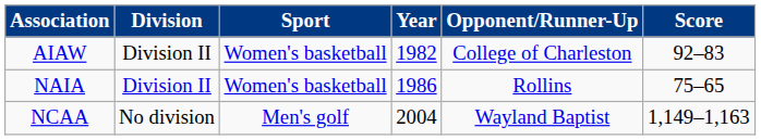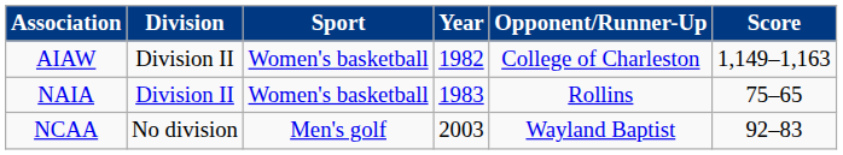 <table class="wikitable" style="text-align:center">
 <tr>
 <th style="background:#003882; color:#ffffff;">Association</th>
 <th style="background:#003882; color:#ffffff;">Division</th>
 <th style="background:#003882; color:#ffffff;">Sport</th>
 <th style="background:#003882; color:#ffffff;">Year</th>
 <th style="background:#003882; color:#ffffff;">Opponent/Runner-Up</th>
 <th style="background:#003882; color:#ffffff;">Score</th>
 </tr>
 <tr align="center">
 <td rowspan="1"><a href='#'>AIAW</a></td>
 <td rowspan="1">Division II</td>
 <td rowspan="1"><a href='#'>Women's basketball</a></td>
 <td><a href='#'>1982</a></td>
 <td><a href='#'>College of Charleston</a></td>
-<td>92–83</td>
+<td>1,149–1,163</td>
 </tr>
 <tr align="center">
 <td rowspan="1"><a href='#'>NAIA</a></td>
 <td rowspan="1"><a href='#'>Division II</a></td>
 <td rowspan="1"><a href='#'>Women's basketball</a></td>
-<td><a href='#'>1986</a></td>
+<td><a href='#'>1983</a></td>
 <td><a href='#'>Rollins</a></td>
 <td>75–65</td>
 </tr>
 <tr align="center">
 <td rowspan="1"><a href='#'>NCAA</a></td>
 <td rowspan="1">No division</td>
 <td rowspan="1"><a href='#'>Men's golf</a></td>
-<td>2004</td>
+<td>2003</td>
 <td><a href='#'>Wayland Baptist</a></td>
-<td>1,149–1,163</td>
+<td>92–83</td>
 </tr>
 </table>
